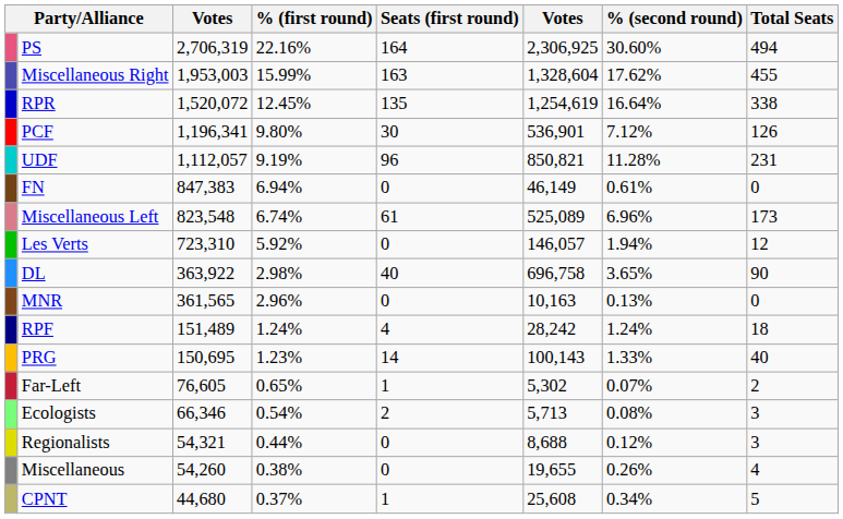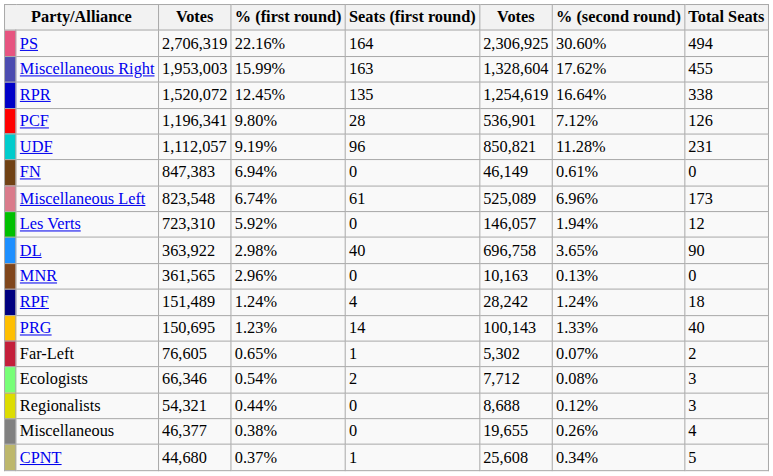 <table class="wikitable">
 <tr>
 <th colspan=2>Party/Alliance</th>
 <th>Votes</th>
 <th>% (first round)</th>
 <th>Seats (first round)</th>
 <th>Votes</th>
 <th>% (second round)</th>
 <th>Total Seats</th>
 </tr>
 <tr>
 <td bgcolor="#E75480"> </td>
 <td><a href='#'>PS</a></td>
 <td>2,706,319</td>
 <td>22.16%</td>
 <td>164</td>
 <td>2,306,925</td>
 <td>30.60%</td>
 <td>494</td>
 </tr>
 <tr>
 <td bgcolor="#4C4CB0"></td>
 <td><a href='#'>Miscellaneous Right</a></td>
 <td>1,953,003</td>
 <td>15.99%</td>
 <td>163</td>
 <td>1,328,604</td>
 <td>17.62%</td>
 <td>455</td>
 </tr>
 <tr>
 <td bgcolor="#0000C8"> </td>
 <td><a href='#'>RPR</a></td>
 <td>1,520,072</td>
 <td>12.45%</td>
 <td>135</td>
 <td>1,254,619</td>
 <td>16.64%</td>
 <td>338</td>
 </tr>
 <tr>
 <td bgcolor="#FF0000"></td>
 <td><a href='#'>PCF</a></td>
 <td>1,196,341</td>
 <td>9.80%</td>
-<td>30</td>
+<td>28</td>
 <td>536,901</td>
 <td>7.12%</td>
 <td>126</td>
 </tr>
 <tr>
 <td bgcolor="#00CCCC"></td>
 <td><a href='#'>UDF</a></td>
 <td>1,112,057</td>
 <td>9.19%</td>
 <td>96</td>
 <td>850,821</td>
 <td>11.28%</td>
 <td>231</td>
 </tr>
 <tr>
 <td bgcolor="#704214"></td>
 <td><a href='#'>FN</a></td>
 <td>847,383</td>
 <td>6.94%</td>
 <td>0</td>
 <td>46,149</td>
 <td>0.61%</td>
 <td>0</td>
 </tr>
 <tr>
 <td bgcolor="#DA7B8B"></td>
 <td><a href='#'>Miscellaneous Left</a></td>
 <td>823,548</td>
 <td>6.74%</td>
 <td>61</td>
 <td>525,089</td>
 <td>6.96%</td>
 <td>173</td>
 </tr>
 <tr>
 <td bgcolor="#00c000"></td>
 <td><a href='#'>Les Verts</a></td>
 <td>723,310</td>
 <td>5.92%</td>
 <td>0</td>
 <td>146,057</td>
 <td>1.94%</td>
 <td>12</td>
 </tr>
 <tr>
 <td bgcolor="#1E90FF"></td>
 <td><a href='#'>DL</a></td>
 <td>363,922</td>
 <td>2.98%</td>
 <td>40</td>
 <td>696,758</td>
 <td>3.65%</td>
 <td>90</td>
 </tr>
 <tr>
 <td bgcolor="#80461B"></td>
 <td><a href='#'>MNR</a></td>
 <td>361,565</td>
 <td>2.96%</td>
 <td>0</td>
 <td>10,163</td>
 <td>0.13%</td>
 <td>0</td>
 </tr>
 <tr>
 <td bgcolor="#000080"> </td>
 <td><a href='#'>RPF</a></td>
 <td>151,489</td>
 <td>1.24%</td>
 <td>4</td>
 <td>28,242</td>
 <td>1.24%</td>
 <td>18</td>
 </tr>
 <tr>
 <td bgcolor="#FFBF00"></td>
 <td><a href='#'>PRG</a></td>
 <td>150,695</td>
 <td>1.23%</td>
 <td>14</td>
 <td>100,143</td>
 <td>1.33%</td>
 <td>40</td>
 </tr>
 <tr>
 <td bgcolor="#C41E3A"></td>
 <td>Far-Left</td>
 <td>76,605</td>
 <td>0.65%</td>
 <td>1</td>
 <td>5,302</td>
 <td>0.07%</td>
 <td>2</td>
 </tr>
 <tr>
 <td bgcolor="#77ff77"></td>
 <td>Ecologists</td>
 <td>66,346</td>
 <td>0.54%</td>
 <td>2</td>
-<td>5,713</td>
+<td>7,712</td>
 <td>0.08%</td>
 <td>3</td>
 </tr>
 <tr>
 <td bgcolor="#dddd00"></td>
 <td>Regionalists</td>
 <td>54,321</td>
 <td>0.44%</td>
 <td>0</td>
 <td>8,688</td>
 <td>0.12%</td>
 <td>3</td>
 </tr>
 <tr>
 <td bgcolor="gray"></td>
 <td>Miscellaneous</td>
-<td>54,260</td>
+<td>46,377</td>
 <td>0.38%</td>
 <td>0</td>
 <td>19,655</td>
 <td>0.26%</td>
 <td>4</td>
 </tr>
 <tr>
 <td bgcolor="#BDB76B"></td>
 <td><a href='#'>CPNT</a></td>
 <td>44,680</td>
 <td>0.37%</td>
 <td>1</td>
 <td>25,608</td>
 <td>0.34%</td>
 <td>5</td>
 </tr>
 </table>
